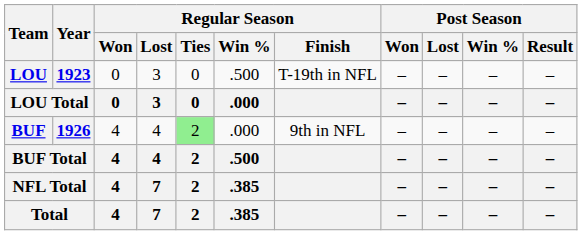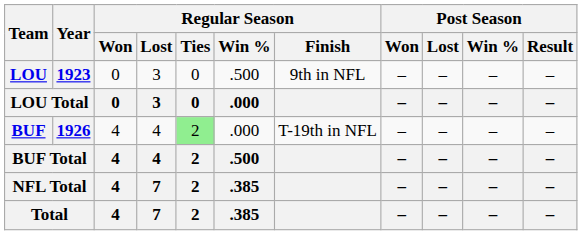 <table class="wikitable" style="font-size: 95%; text-align:center;">
 <tr>
 <th rowspan="2">Team</th>
 <th rowspan="2">Year</th>
 <th colspan="5">Regular Season</th>
 <th colspan="4">Post Season</th>
 </tr>
 <tr>
 <th>Won</th>
 <th>Lost</th>
 <th>Ties</th>
 <th>Win %</th>
 <th>Finish</th>
 <th>Won</th>
 <th>Lost</th>
 <th>Win %</th>
 <th>Result</th>
 </tr>
 <tr>
 <th><a href='#'>LOU</a></th>
 <th><a href='#'>1923</a></th>
 <td>0</td>
 <td>3</td>
 <td>0</td>
 <td>.500</td>
-<td>T-19th in NFL</td>
+<td>9th in NFL</td>
 <td>–</td>
 <td>–</td>
 <td>–</td>
 <td>–</td>
 </tr>
 <tr>
 <th colspan="2">LOU Total</th>
 <th>0</th>
 <th>3</th>
 <th>0</th>
 <th>.000</th>
 <th></th>
 <th>–</th>
 <th>–</th>
 <th>–</th>
 <th>–</th>
 </tr>
 <tr>
 <th><a href='#'>BUF</a></th>
 <th><a href='#'>1926</a></th>
 <td>4</td>
 <td>4</td>
 <td style="background: lightgreen;">2</td>
 <td>.000</td>
-<td>9th in NFL</td>
+<td>T-19th in NFL</td>
 <td>–</td>
 <td>–</td>
 <td>–</td>
 <td>–</td>
 </tr>
 <tr>
 <th colspan="2">BUF Total</th>
 <th>4</th>
 <th>4</th>
 <th>2</th>
 <th>.500</th>
 <th></th>
 <th>–</th>
 <th>–</th>
 <th>–</th>
 <th>–</th>
 </tr>
 <tr>
 <th colspan="2">NFL Total</th>
 <th>4</th>
 <th>7</th>
 <th>2</th>
 <th>.385</th>
 <th></th>
 <th>–</th>
 <th>–</th>
 <th>–</th>
 <th>–</th>
 </tr>
 <tr>
 <th colspan="2">Total</th>
 <th>4</th>
 <th>7</th>
 <th>2</th>
 <th>.385</th>
 <th></th>
 <th>–</th>
 <th>–</th>
 <th>–</th>
 <th>–</th>
 </tr>
 </table>
